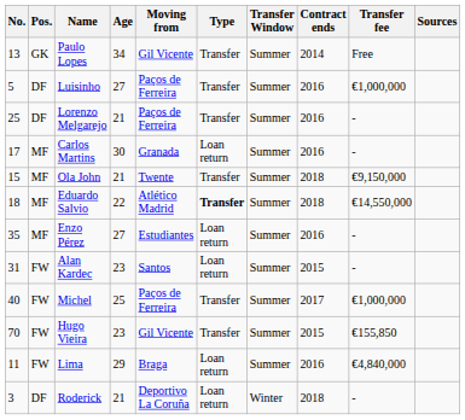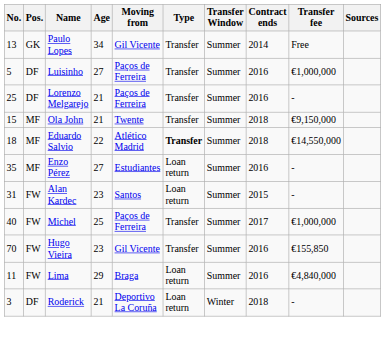 <table class="wikitable">
 <tr>
 <th>No.</th>
 <th>Pos.</th>
 <th>Name</th>
 <th>Age</th>
 <th>Moving from</th>
 <th>Type</th>
 <th>Transfer Window</th>
 <th>Contract ends</th>
 <th>Transfer fee</th>
 <th>Sources</th>
 </tr>
 <tr>
 <td>13</td>
 <td>GK</td>
 <td> <a href='#'>Paulo Lopes</a></td>
 <td>34</td>
 <td> <a href='#'>Gil Vicente</a></td>
 <td>Transfer</td>
 <td>Summer</td>
 <td>2014</td>
 <td>Free</td>
 <td></td>
 </tr>
 <tr>
 <td>5</td>
 <td>DF</td>
 <td> <a href='#'>Luisinho</a></td>
 <td>27</td>
 <td> <a href='#'>Paços de Ferreira</a></td>
 <td>Transfer</td>
 <td>Summer</td>
 <td>2016</td>
 <td>€1,000,000</td>
 <td></td>
 </tr>
 <tr>
 <td>25</td>
 <td>DF</td>
 <td> <a href='#'>Lorenzo Melgarejo</a></td>
 <td>21</td>
 <td> <a href='#'>Paços de Ferreira</a></td>
 <td>Transfer</td>
-<td>Summer</td>
-<td>2016</td>
-<td>-</td>
-<td></td>
-</tr>
-<tr>
-<td>17</td>
-<td>MF</td>
-<td> <a href='#'>Carlos Martins</a></td>
-<td>30</td>
-<td> <a href='#'>Granada</a></td>
-<td>Loan return</td>
 <td>Summer</td>
 <td>2016</td>
 <td>-</td>
 <td></td>
 </tr>
 <tr>
 <td>15</td>
 <td>MF</td>
 <td> <a href='#'>Ola John</a></td>
 <td>21</td>
 <td> <a href='#'>Twente</a></td>
 <td>Transfer</td>
 <td>Summer</td>
 <td>2018</td>
 <td>€9,150,000</td>
 <td></td>
 </tr>
 <tr>
 <td>18</td>
 <td>MF</td>
 <td> <a href='#'>Eduardo Salvio</a></td>
 <td>22</td>
 <td> <a href='#'>Atlético Madrid</a></td>
 <td><strong>Transfer</strong></td>
 <td>Summer</td>
 <td>2018</td>
 <td>€14,550,000</td>
 <td></td>
 </tr>
 <tr>
 <td>35</td>
 <td>MF</td>
 <td> <a href='#'>Enzo Pérez</a></td>
 <td>27</td>
 <td> <a href='#'>Estudiantes</a></td>
 <td>Loan return</td>
 <td>Summer</td>
 <td>2016</td>
 <td>-</td>
 <td></td>
 </tr>
 <tr>
 <td>31</td>
 <td>FW</td>
 <td> <a href='#'>Alan Kardec</a></td>
 <td>23</td>
 <td> <a href='#'>Santos</a></td>
 <td>Loan return</td>
 <td>Summer</td>
 <td>2015</td>
 <td>-</td>
 <td></td>
 </tr>
 <tr>
 <td>40</td>
 <td>FW</td>
 <td> <a href='#'>Michel</a></td>
 <td>25</td>
 <td> <a href='#'>Paços de Ferreira</a></td>
 <td>Transfer</td>
 <td>Summer</td>
 <td>2017</td>
 <td>€1,000,000</td>
 <td></td>
 </tr>
 <tr>
 <td>70</td>
 <td>FW</td>
 <td> <a href='#'>Hugo Vieira</a></td>
 <td>23</td>
 <td> <a href='#'>Gil Vicente</a></td>
 <td>Transfer</td>
 <td>Summer</td>
-<td>2015</td>
+<td>2016</td>
 <td>€155,850</td>
 <td> </td>
 </tr>
 <tr>
 <td>11</td>
 <td>FW</td>
 <td> <a href='#'>Lima</a></td>
 <td>29</td>
 <td> <a href='#'>Braga</a></td>
 <td>Loan return</td>
 <td>Summer</td>
 <td>2016</td>
 <td>€4,840,000</td>
 <td></td>
 </tr>
 <tr>
 <td>3</td>
 <td>DF</td>
 <td> <a href='#'>Roderick</a></td>
 <td>21</td>
 <td> <a href='#'>Deportivo La Coruña</a></td>
 <td>Loan return</td>
 <td>Winter</td>
 <td>2018</td>
 <td>-</td>
 <td></td>
 </tr>
 </table>
